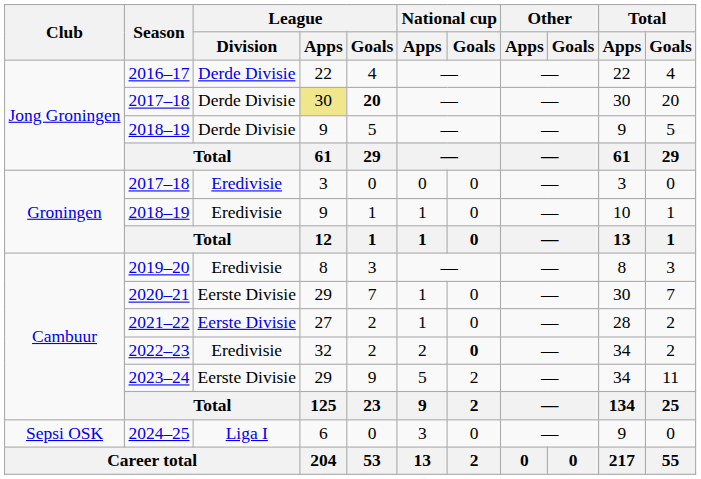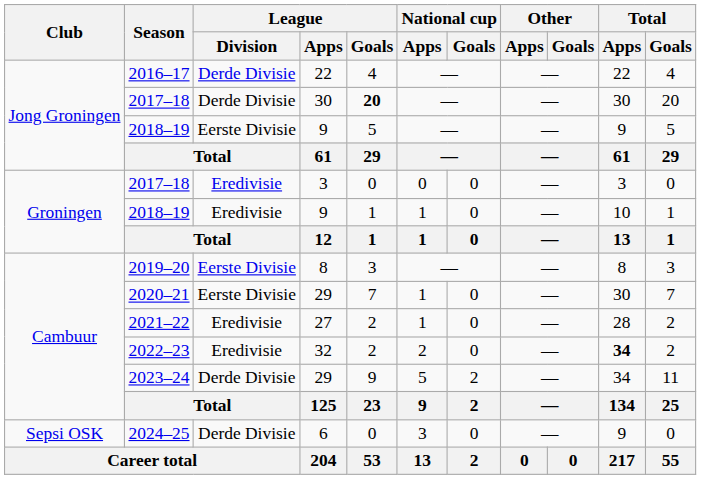 <table class="wikitable" style="text-align:center">
 <tr>
 <th rowspan="2">Club</th>
 <th rowspan="2">Season</th>
 <th colspan="3">League</th>
 <th colspan="2">National cup</th>
 <th colspan="2">Other</th>
 <th colspan="2">Total</th>
 </tr>
 <tr>
 <th>Division</th>
 <th>Apps</th>
 <th>Goals</th>
 <th>Apps</th>
 <th>Goals</th>
 <th>Apps</th>
 <th>Goals</th>
 <th>Apps</th>
 <th>Goals</th>
 </tr>
 <tr>
 <td rowspan="4"><a href='#'>Jong Groningen</a></td>
 <td><a href='#'>2016–17</a></td>
 <td><a href='#'>Derde Divisie</a></td>
 <td>22</td>
 <td>4</td>
 <td colspan="2">—</td>
 <td colspan="2">—</td>
 <td>22</td>
 <td>4</td>
 </tr>
 <tr>
 <td><a href='#'>2017–18</a></td>
 <td>Derde Divisie</td>
-<td style="background: khaki;">30</td>
+<td>30</td>
 <td><strong>20</strong></td>
 <td colspan="2">—</td>
 <td colspan="2">—</td>
 <td>30</td>
 <td>20</td>
 </tr>
 <tr>
 <td><a href='#'>2018–19</a></td>
-<td>Derde Divisie</td>
+<td>Eerste Divisie</td>
 <td>9</td>
 <td>5</td>
 <td colspan="2">—</td>
 <td colspan="2">—</td>
 <td>9</td>
 <td>5</td>
 </tr>
 <tr>
 <th colspan="2">Total</th>
 <th>61</th>
 <th>29</th>
 <th colspan="2">—</th>
 <th colspan="2">—</th>
 <th>61</th>
 <th>29</th>
 </tr>
 <tr>
 <td rowspan="3"><a href='#'>Groningen</a></td>
 <td><a href='#'>2017–18</a></td>
 <td><a href='#'>Eredivisie</a></td>
 <td>3</td>
 <td>0</td>
 <td>0</td>
 <td>0</td>
 <td colspan="2">—</td>
 <td>3</td>
 <td>0</td>
 </tr>
 <tr>
 <td><a href='#'>2018–19</a></td>
 <td>Eredivisie</td>
 <td>9</td>
 <td>1</td>
 <td>1</td>
 <td>0</td>
 <td colspan="2">—</td>
 <td>10</td>
 <td>1</td>
 </tr>
 <tr>
 <th colspan="2">Total</th>
 <th>12</th>
 <th>1</th>
 <th>1</th>
 <th>0</th>
 <th colspan="2">—</th>
 <th>13</th>
 <th>1</th>
 </tr>
 <tr>
 <td rowspan="6"><a href='#'>Cambuur</a></td>
 <td><a href='#'>2019–20</a></td>
-<td>Eredivisie</td>
+<td><a href='#'>Eerste Divisie</a></td>
 <td>8</td>
 <td>3</td>
 <td colspan="2">—</td>
 <td colspan="2">—</td>
 <td>8</td>
 <td>3</td>
 </tr>
 <tr>
 <td><a href='#'>2020–21</a></td>
 <td>Eerste Divisie</td>
 <td>29</td>
 <td>7</td>
 <td>1</td>
 <td>0</td>
 <td colspan="2">—</td>
 <td>30</td>
 <td>7</td>
 </tr>
 <tr>
 <td><a href='#'>2021–22</a></td>
-<td><a href='#'>Eerste Divisie</a></td>
+<td>Eredivisie</td>
 <td>27</td>
 <td>2</td>
 <td>1</td>
 <td>0</td>
 <td colspan="2">—</td>
 <td>28</td>
 <td>2</td>
 </tr>
 <tr>
 <td><a href='#'>2022–23</a></td>
 <td>Eredivisie</td>
 <td>32</td>
 <td>2</td>
 <td>2</td>
-<td><strong>0</strong></td>
+<td>0</td>
 <td colspan="2">—</td>
-<td>34</td>
+<td><strong>34</strong></td>
 <td>2</td>
 </tr>
 <tr>
 <td><a href='#'>2023–24</a></td>
-<td>Eerste Divisie</td>
+<td>Derde Divisie</td>
 <td>29</td>
 <td>9</td>
 <td>5</td>
 <td>2</td>
 <td colspan="2">—</td>
 <td>34</td>
 <td>11</td>
 </tr>
 <tr>
 <th colspan="2">Total</th>
 <th>125</th>
 <th>23</th>
 <th>9</th>
 <th>2</th>
 <th colspan="2">—</th>
 <th>134</th>
 <th>25</th>
 </tr>
 <tr>
 <td rowspan="1"><a href='#'>Sepsi OSK</a></td>
 <td><a href='#'>2024–25</a></td>
-<td><a href='#'>Liga I</a></td>
+<td>Derde Divisie</td>
 <td>6</td>
 <td>0</td>
 <td>3</td>
 <td>0</td>
 <td colspan="2">—</td>
 <td>9</td>
 <td>0</td>
 </tr>
 <tr>
 <th colspan="3">Career total</th>
 <th>204</th>
 <th>53</th>
 <th>13</th>
 <th>2</th>
 <th>0</th>
 <th>0</th>
 <th>217</th>
 <th>55</th>
 </tr>
 </table>
